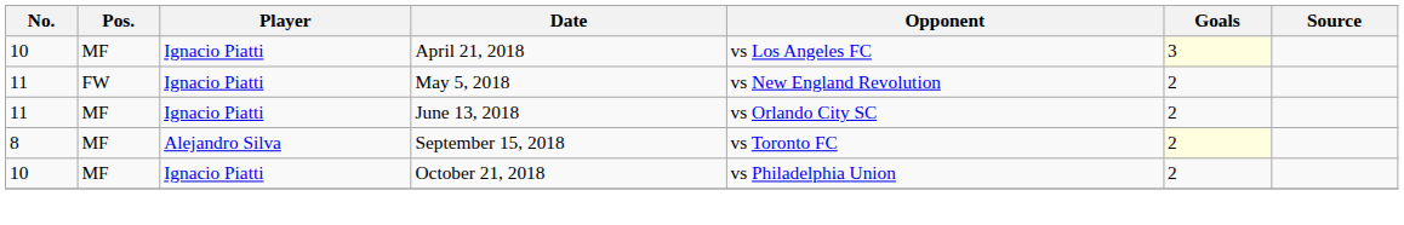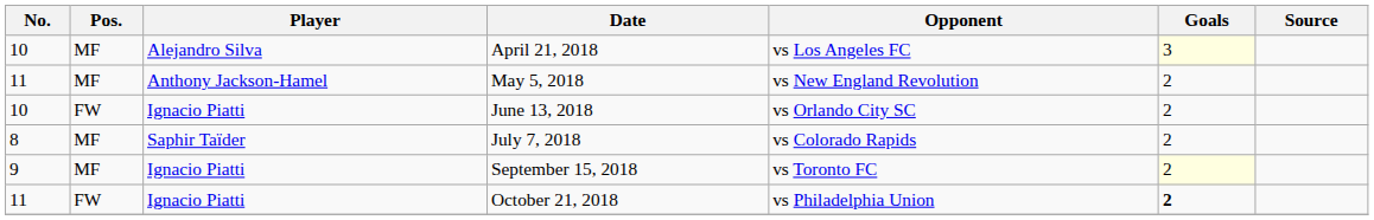 <table class="wikitable sortable" style="width:90%; text-align:center; font-size:95%; text-align:left;">
 <tr>
 <th><strong>No.</strong></th>
 <th><strong>Pos.</strong></th>
 <th><strong>Player</strong></th>
 <th><strong>Date</strong></th>
 <th><strong>Opponent</strong></th>
 <th><strong>Goals</strong></th>
 <th><strong>Source</strong></th>
 </tr>
 <tr>
 <td>10</td>
 <td>MF</td>
-<td> <a href='#'>Ignacio Piatti</a></td>
+<td> <a href='#'>Alejandro Silva</a></td>
 <td>April 21, 2018</td>
 <td>vs <a href='#'>Los Angeles FC</a></td>
 <td style="background: lightyellow;">3</td>
 <td></td>
 </tr>
 <tr>
 <td>11</td>
-<td>FW</td>
-<td> <a href='#'>Ignacio Piatti</a></td>
+<td>MF</td>
+<td> <a href='#'>Anthony Jackson-Hamel</a></td>
 <td>May 5, 2018</td>
 <td>vs <a href='#'>New England Revolution</a></td>
 <td>2</td>
 <td></td>
 </tr>
 <tr>
-<td>11</td>
-<td>MF</td>
+<td>10</td>
+<td>FW</td>
 <td> <a href='#'>Ignacio Piatti</a></td>
 <td>June 13, 2018</td>
 <td>vs <a href='#'>Orlando City SC</a></td>
 <td>2</td>
 <td></td>
 </tr>
 <tr>
 <td>8</td>
 <td>MF</td>
-<td> <a href='#'>Alejandro Silva</a></td>
+<td> <a href='#'>Saphir Taïder</a></td>
+<td>July 7, 2018</td>
+<td>vs <a href='#'>Colorado Rapids</a></td>
+<td>2</td>
+<td></td>
+</tr>
+<tr>
+<td>9</td>
+<td>MF</td>
+<td> <a href='#'>Ignacio Piatti</a></td>
 <td>September 15, 2018</td>
 <td>vs <a href='#'>Toronto FC</a></td>
 <td style="background: lightyellow;">2</td>
 <td></td>
 </tr>
 <tr>
-<td>10</td>
-<td>MF</td>
+<td>11</td>
+<td>FW</td>
 <td> <a href='#'>Ignacio Piatti</a></td>
 <td>October 21, 2018</td>
 <td>vs <a href='#'>Philadelphia Union</a></td>
-<td>2</td>
+<td><strong>2</strong></td>
 <td></td>
 </tr>
 <tr>
 </tr>
 </table>
